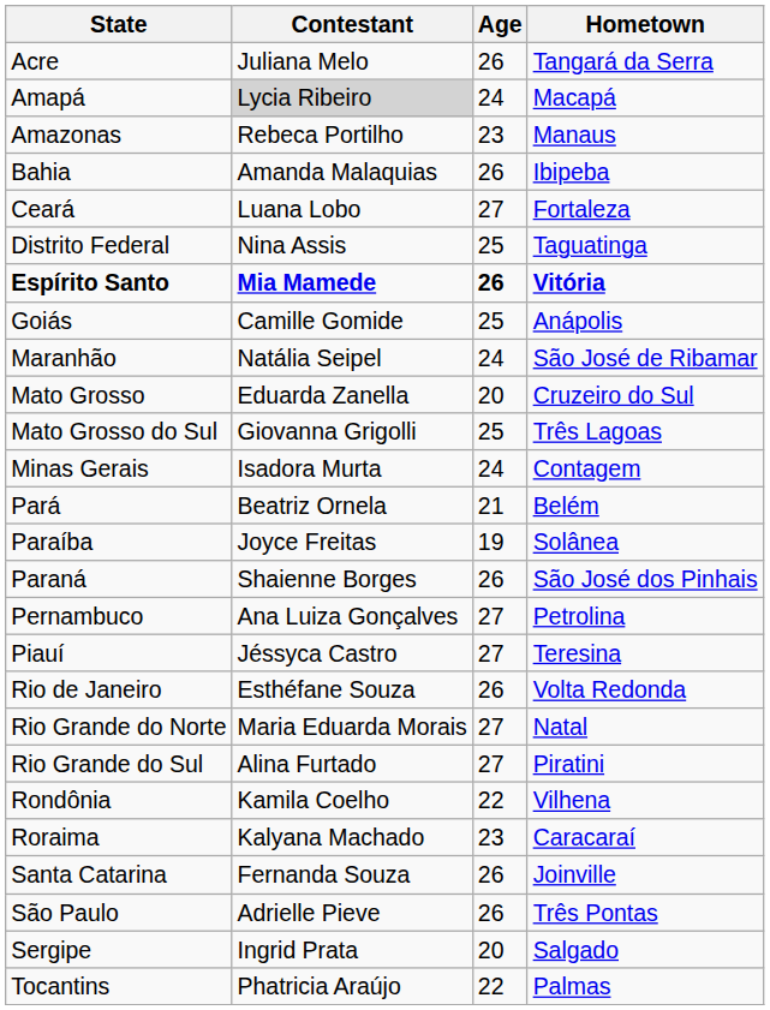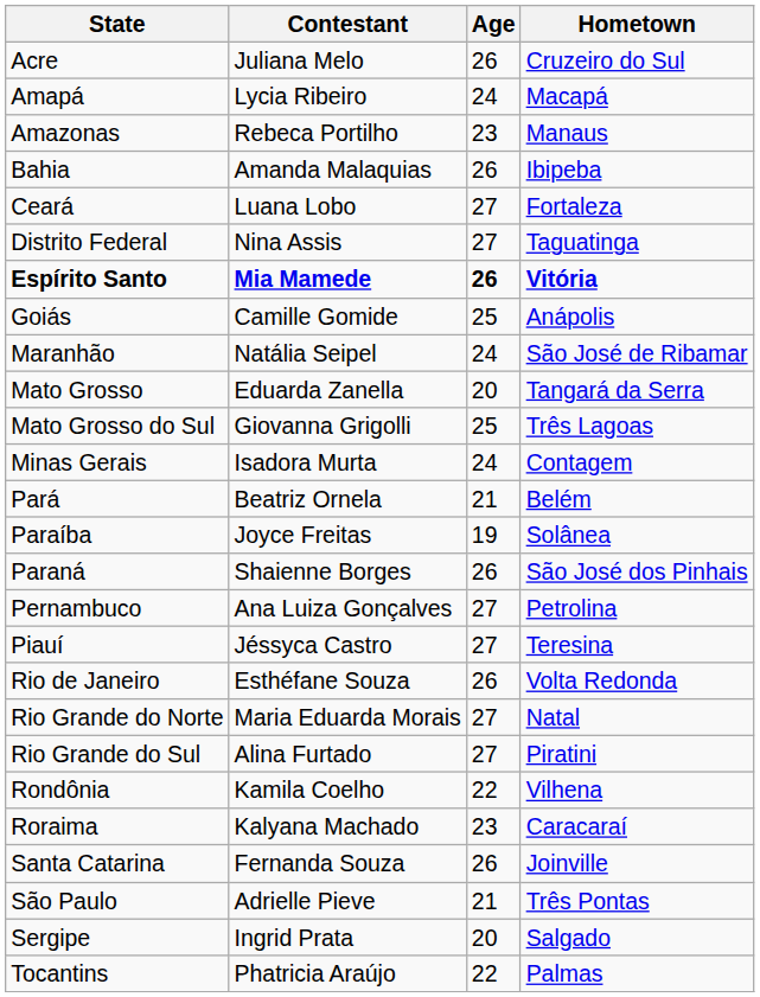 <table class="wikitable sortable" style="font-size: 95%;">
 <tr>
 <th>State</th>
 <th>Contestant</th>
 <th>Age</th>
 <th>Hometown</th>
 </tr>
 <tr>
 <td>Acre</td>
 <td>Juliana Melo</td>
 <td>26</td>
-<td><a href='#'>Tangará da Serra</a></td>
+<td><a href='#'>Cruzeiro do Sul</a></td>
 </tr>
 <tr>
 <td>Amapá</td>
-<td style="background: lightgrey;">Lycia Ribeiro</td>
+<td>Lycia Ribeiro</td>
 <td>24</td>
 <td><a href='#'>Macapá</a></td>
 </tr>
 <tr>
 <td>Amazonas</td>
 <td>Rebeca Portilho</td>
 <td>23</td>
 <td><a href='#'>Manaus</a></td>
 </tr>
 <tr>
 <td>Bahia</td>
 <td>Amanda Malaquias</td>
 <td>26</td>
 <td><a href='#'>Ibipeba</a></td>
 </tr>
 <tr>
 <td>Ceará</td>
 <td>Luana Lobo</td>
 <td>27</td>
 <td><a href='#'>Fortaleza</a></td>
 </tr>
 <tr>
 <td>Distrito Federal</td>
 <td>Nina Assis</td>
-<td>25</td>
+<td>27</td>
 <td><a href='#'>Taguatinga</a></td>
 </tr>
 <tr>
 <td><strong>Espírito Santo</strong></td>
 <td><strong><a href='#'>Mia Mamede</a></strong></td>
 <td><strong>26</strong></td>
 <td><strong><a href='#'>Vitória</a></strong></td>
 </tr>
 <tr>
 <td>Goiás</td>
 <td>Camille Gomide</td>
 <td>25</td>
 <td><a href='#'>Anápolis</a></td>
 </tr>
 <tr>
 <td>Maranhão</td>
 <td>Natália Seipel</td>
 <td>24</td>
 <td><a href='#'>São José de Ribamar</a></td>
 </tr>
 <tr>
 <td>Mato Grosso</td>
 <td>Eduarda Zanella</td>
 <td>20</td>
-<td><a href='#'>Cruzeiro do Sul</a></td>
+<td><a href='#'>Tangará da Serra</a></td>
 </tr>
 <tr>
 <td>Mato Grosso do Sul</td>
 <td>Giovanna Grigolli</td>
 <td>25</td>
 <td><a href='#'>Três Lagoas</a></td>
 </tr>
 <tr>
 <td>Minas Gerais</td>
 <td>Isadora Murta</td>
 <td>24</td>
 <td><a href='#'>Contagem</a></td>
 </tr>
 <tr>
 <td>Pará</td>
 <td>Beatriz Ornela</td>
 <td>21</td>
 <td><a href='#'>Belém</a></td>
 </tr>
 <tr>
 <td>Paraíba</td>
 <td>Joyce Freitas</td>
 <td>19</td>
 <td><a href='#'>Solânea</a></td>
 </tr>
 <tr>
 <td>Paraná</td>
 <td>Shaienne Borges</td>
 <td>26</td>
 <td><a href='#'>São José dos Pinhais</a></td>
 </tr>
 <tr>
 <td>Pernambuco</td>
 <td>Ana Luiza Gonçalves</td>
 <td>27</td>
 <td><a href='#'>Petrolina</a></td>
 </tr>
 <tr>
 <td>Piauí</td>
 <td>Jéssyca Castro</td>
 <td>27</td>
 <td><a href='#'>Teresina</a></td>
 </tr>
 <tr>
 <td>Rio de Janeiro</td>
 <td>Esthéfane Souza</td>
 <td>26</td>
 <td><a href='#'>Volta Redonda</a></td>
 </tr>
 <tr>
 <td>Rio Grande do Norte</td>
 <td>Maria Eduarda Morais</td>
 <td>27</td>
 <td><a href='#'>Natal</a></td>
 </tr>
 <tr>
 <td>Rio Grande do Sul</td>
 <td>Alina Furtado</td>
 <td>27</td>
 <td><a href='#'>Piratini</a></td>
 </tr>
 <tr>
 <td>Rondônia</td>
 <td>Kamila Coelho</td>
 <td>22</td>
 <td><a href='#'>Vilhena</a></td>
 </tr>
 <tr>
 <td>Roraima</td>
 <td>Kalyana Machado</td>
 <td>23</td>
 <td><a href='#'>Caracaraí</a></td>
 </tr>
 <tr>
 <td>Santa Catarina</td>
 <td>Fernanda Souza</td>
 <td>26</td>
 <td><a href='#'>Joinville</a></td>
 </tr>
 <tr>
 <td>São Paulo</td>
 <td>Adrielle Pieve</td>
-<td>26</td>
+<td>21</td>
 <td><a href='#'>Três Pontas</a></td>
 </tr>
 <tr>
 <td>Sergipe</td>
 <td>Ingrid Prata</td>
 <td>20</td>
 <td><a href='#'>Salgado</a></td>
 </tr>
 <tr>
 <td>Tocantins</td>
 <td>Phatricia Araújo</td>
 <td>22</td>
 <td><a href='#'>Palmas</a></td>
 </tr>
 <tr>
 </tr>
 </table>
